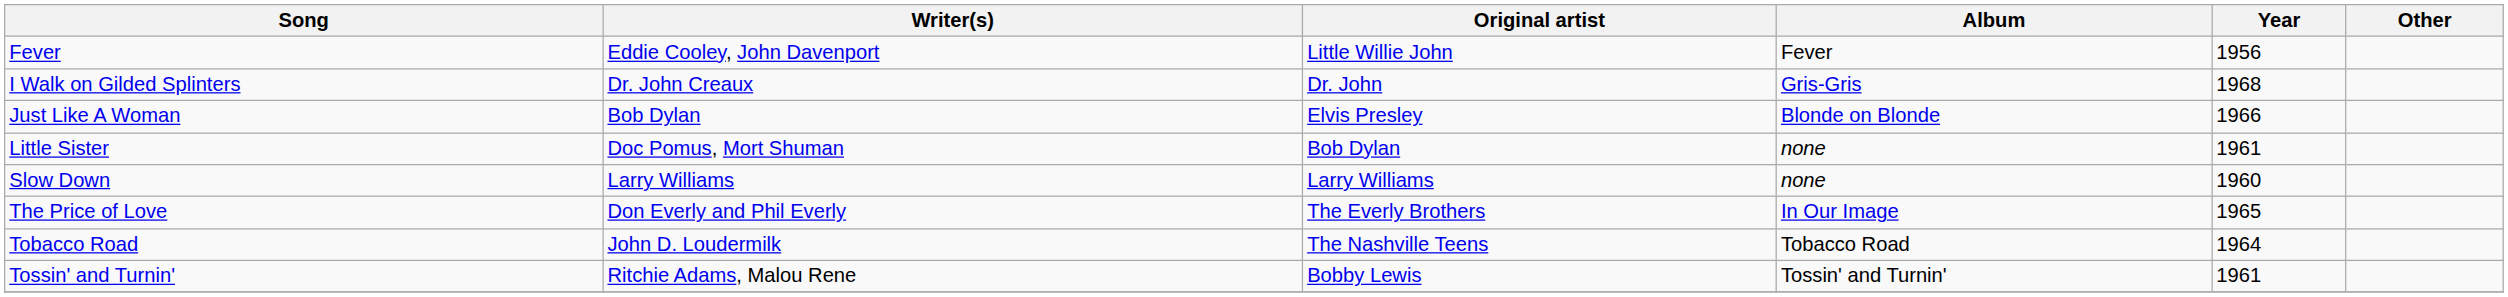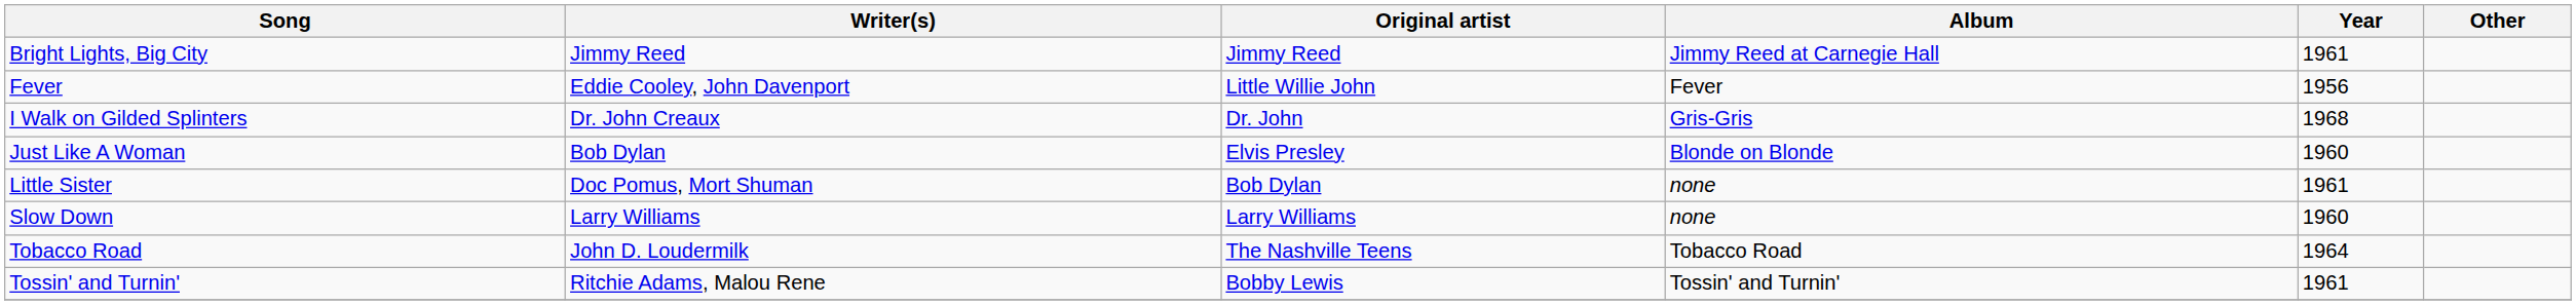 <table class="wikitable sortable" style="margin:0.5em auto; clear: both; text-align: left; width:100%">
 <tr>
 <th>Song</th>
 <th>Writer(s)</th>
 <th>Original artist</th>
 <th>Album</th>
 <th>Year</th>
 <th>Other</th>
+</tr>
+<tr>
+<td><a href='#'>Bright Lights, Big City</a></td>
+<td><a href='#'>Jimmy Reed</a></td>
+<td><a href='#'>Jimmy Reed</a></td>
+<td><a href='#'>Jimmy Reed at Carnegie Hall</a></td>
+<td>1961</td>
+<td></td>
 </tr>
 <tr>
 <td><a href='#'>Fever</a></td>
 <td><a href='#'>Eddie Cooley</a>, <a href='#'>John Davenport</a></td>
 <td><a href='#'>Little Willie John</a></td>
 <td>Fever</td>
 <td>1956</td>
 <td></td>
 </tr>
 <tr>
 <td><a href='#'>I Walk on Gilded Splinters</a></td>
 <td><a href='#'>Dr. John Creaux</a></td>
 <td><a href='#'>Dr. John</a></td>
 <td><a href='#'>Gris-Gris</a></td>
 <td>1968</td>
 <td></td>
 </tr>
 <tr>
 <td><a href='#'>Just Like A Woman</a></td>
 <td><a href='#'>Bob Dylan</a></td>
 <td><a href='#'>Elvis Presley</a></td>
 <td><a href='#'>Blonde on Blonde</a></td>
-<td>1966</td>
+<td>1960</td>
 <td></td>
 </tr>
 <tr>
 <td><a href='#'>Little Sister</a></td>
 <td><a href='#'>Doc Pomus</a>, <a href='#'>Mort Shuman</a></td>
 <td><a href='#'>Bob Dylan</a></td>
 <td><em>none</em></td>
 <td>1961</td>
 <td></td>
 </tr>
 <tr>
 <td><a href='#'>Slow Down</a></td>
 <td><a href='#'>Larry Williams</a></td>
 <td><a href='#'>Larry Williams</a></td>
 <td><em>none</em></td>
 <td>1960</td>
-<td></td>
-</tr>
-<tr>
-<td><a href='#'>The Price of Love</a></td>
-<td><a href='#'>Don Everly and Phil Everly</a></td>
-<td><a href='#'>The Everly Brothers</a></td>
-<td><a href='#'>In Our Image</a></td>
-<td>1965</td>
 <td></td>
 </tr>
 <tr>
 <td><a href='#'>Tobacco Road</a></td>
 <td><a href='#'>John D. Loudermilk</a></td>
 <td><a href='#'>The Nashville Teens</a></td>
 <td>Tobacco Road</td>
 <td>1964</td>
 <td></td>
 </tr>
 <tr>
 <td><a href='#'>Tossin' and Turnin'</a></td>
 <td><a href='#'>Ritchie Adams</a>, Malou Rene</td>
 <td><a href='#'>Bobby Lewis</a></td>
 <td>Tossin' and Turnin'</td>
 <td>1961</td>
 <td></td>
 </tr>
 <tr>
 </tr>
 </table>
